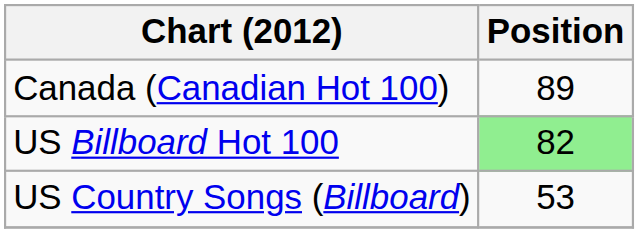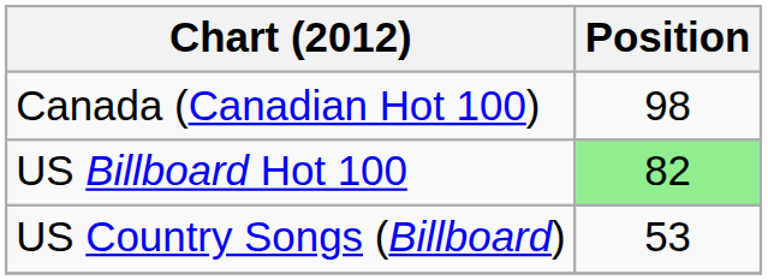 <table class="wikitable sortable">
 <tr>
 <th scope="col">Chart (2012)</th>
 <th scope="col">Position</th>
 </tr>
 <tr>
 <td>Canada (<a href='#'>Canadian Hot 100</a>)</td>
-<td align="center">89</td>
+<td align="center">98</td>
 </tr>
 <tr>
 <td>US <a href='#'><em>Billboard</em> Hot 100</a></td>
 <td style="background: lightgreen; text-align:center;">82</td>
 </tr>
 <tr>
 <td>US <a href='#'>Country Songs</a> (<em><a href='#'>Billboard</a></em>)</td>
 <td align="center">53</td>
 </tr>
 <tr>
 </tr>
 </table>
